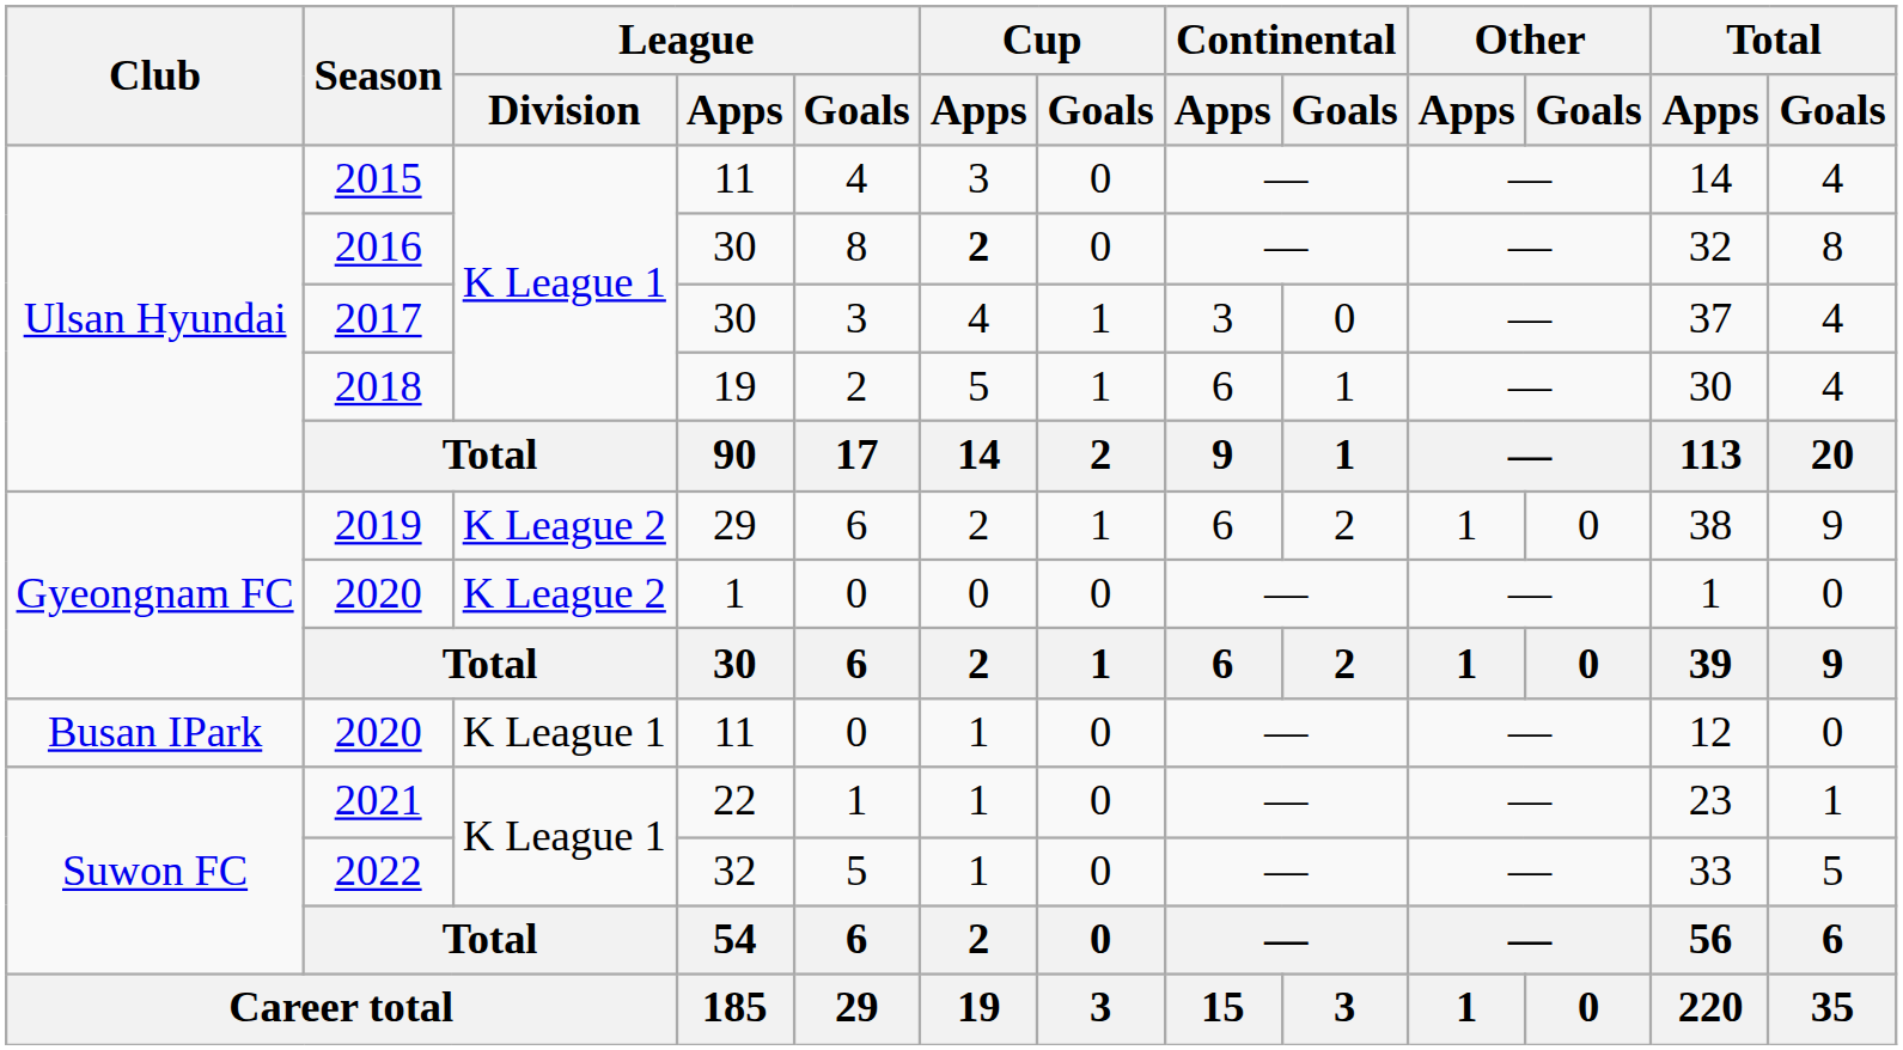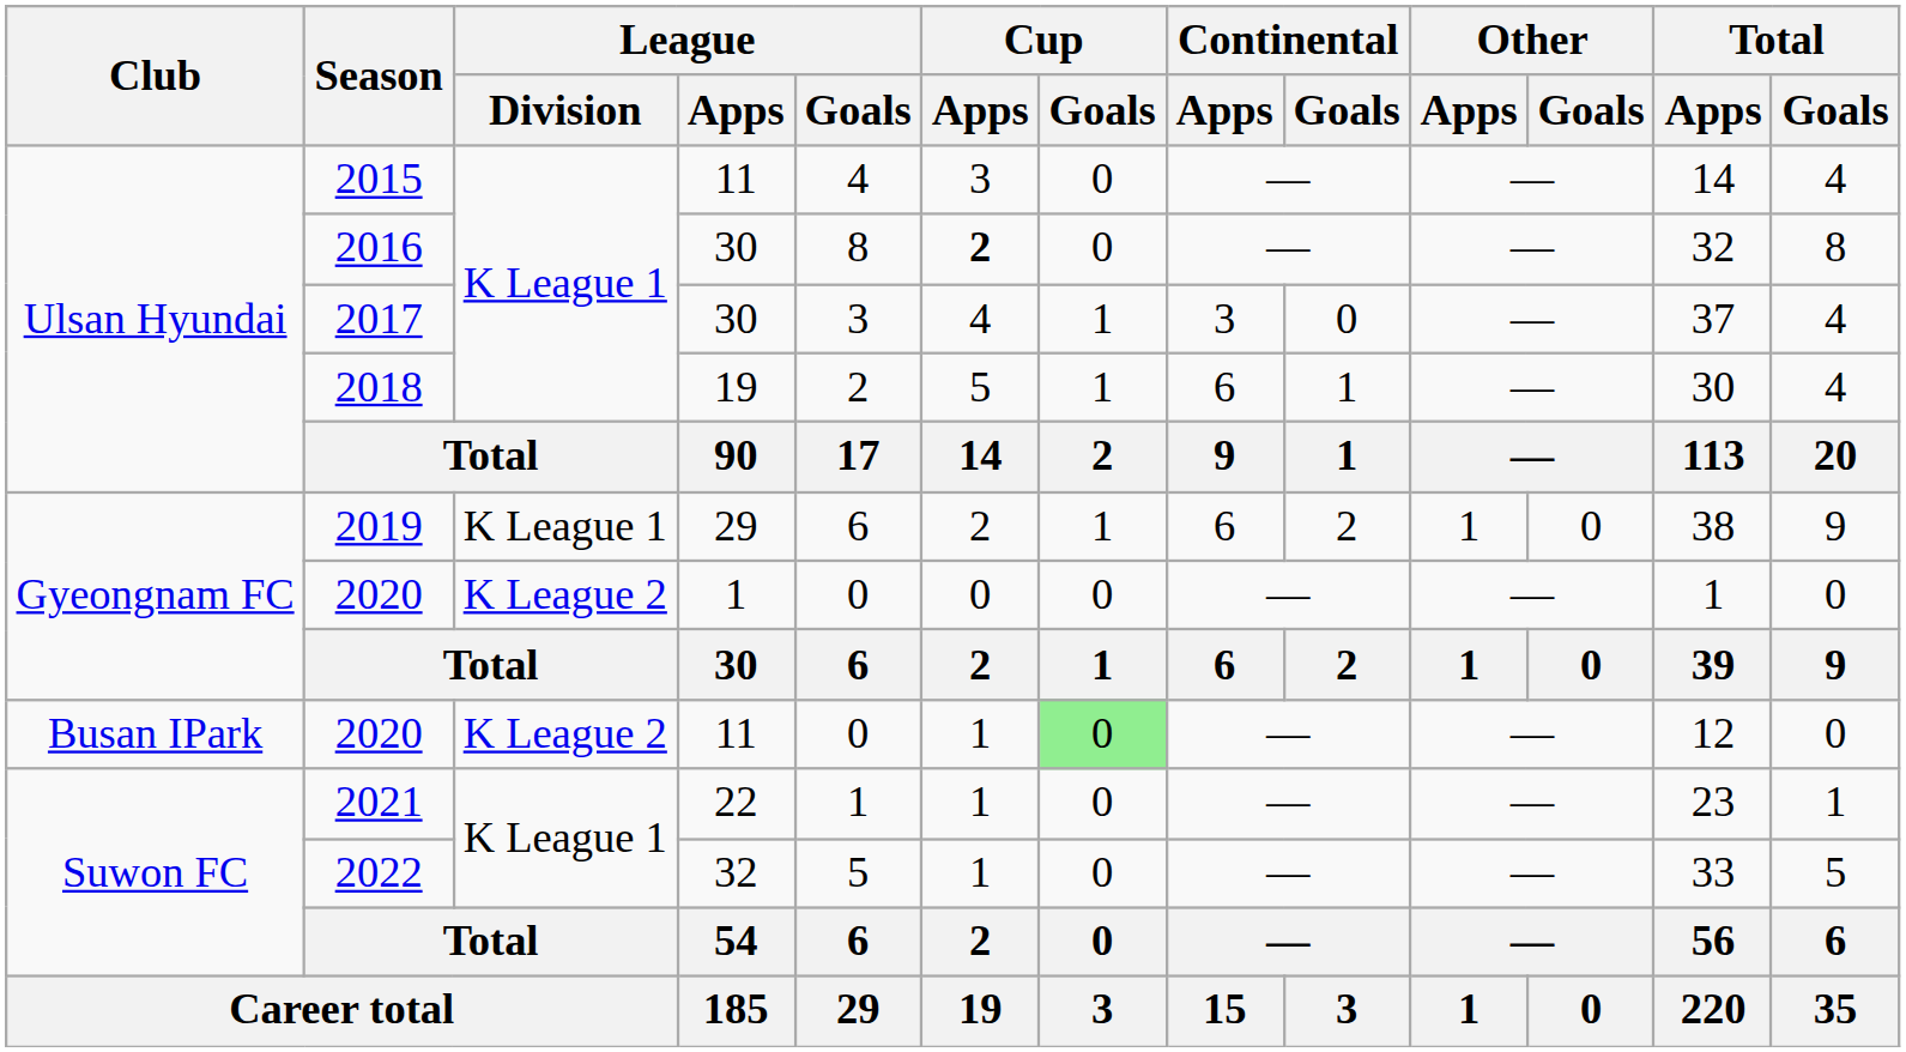 <table class="wikitable" style="text-align:center">
 <tr>
 <th rowspan=2>Club</th>
 <th rowspan=2>Season</th>
 <th colspan=3>League</th>
 <th colspan=2>Cup</th>
 <th colspan=2>Continental</th>
 <th colspan=2>Other</th>
 <th colspan=2>Total</th>
 </tr>
 <tr>
 <th>Division</th>
 <th>Apps</th>
 <th>Goals</th>
 <th>Apps</th>
 <th>Goals</th>
 <th>Apps</th>
 <th>Goals</th>
 <th>Apps</th>
 <th>Goals</th>
 <th>Apps</th>
 <th>Goals</th>
 </tr>
 <tr>
 <td rowspan="5"><a href='#'>Ulsan Hyundai</a></td>
 <td><a href='#'>2015</a></td>
 <td rowspan="4"><a href='#'>K League 1</a></td>
 <td>11</td>
 <td>4</td>
 <td>3</td>
 <td>0</td>
 <td colspan="2">—</td>
 <td colspan="2">—</td>
 <td>14</td>
 <td>4</td>
 </tr>
 <tr>
 <td><a href='#'>2016</a></td>
 <td>30</td>
 <td>8</td>
 <td><strong>2</strong></td>
 <td>0</td>
 <td colspan="2">—</td>
 <td colspan="2">—</td>
 <td>32</td>
 <td>8</td>
 </tr>
 <tr>
 <td><a href='#'>2017</a></td>
 <td>30</td>
 <td>3</td>
 <td>4</td>
 <td>1</td>
 <td>3</td>
 <td>0</td>
 <td colspan="2">—</td>
 <td>37</td>
 <td>4</td>
 </tr>
 <tr>
 <td><a href='#'>2018</a></td>
 <td>19</td>
 <td>2</td>
 <td>5</td>
 <td>1</td>
 <td>6</td>
 <td>1</td>
 <td colspan="2">—</td>
 <td>30</td>
 <td>4</td>
 </tr>
 <tr>
 <th colspan=2>Total</th>
 <th>90</th>
 <th>17</th>
 <th>14</th>
 <th>2</th>
 <th>9</th>
 <th>1</th>
 <th colspan="2">—</th>
 <th>113</th>
 <th>20</th>
 </tr>
 <tr>
 <td rowspan="3"><a href='#'>Gyeongnam FC</a></td>
 <td><a href='#'>2019</a></td>
-<td><a href='#'>K League 2</a></td>
+<td>K League 1</td>
 <td>29</td>
 <td>6</td>
 <td>2</td>
 <td>1</td>
 <td>6</td>
 <td>2</td>
 <td>1</td>
 <td>0</td>
 <td>38</td>
 <td>9</td>
 </tr>
 <tr>
 <td><a href='#'>2020</a></td>
 <td><a href='#'>K League 2</a></td>
 <td>1</td>
 <td>0</td>
 <td>0</td>
 <td>0</td>
 <td colspan="2">—</td>
 <td colspan="2">—</td>
 <td>1</td>
 <td>0</td>
 </tr>
 <tr>
 <th colspan=2>Total</th>
 <th>30</th>
 <th>6</th>
 <th>2</th>
 <th>1</th>
 <th>6</th>
 <th>2</th>
 <th>1</th>
 <th>0</th>
 <th>39</th>
 <th>9</th>
 </tr>
 <tr>
 <td><a href='#'>Busan IPark</a></td>
 <td><a href='#'>2020</a></td>
-<td>K League 1</td>
+<td><a href='#'>K League 2</a></td>
 <td>11</td>
 <td>0</td>
 <td>1</td>
-<td>0</td>
+<td style="background: lightgreen;">0</td>
 <td colspan="2">—</td>
 <td colspan="2">—</td>
 <td>12</td>
 <td>0</td>
 </tr>
 <tr>
 <td rowspan="3"><a href='#'>Suwon FC</a></td>
 <td><a href='#'>2021</a></td>
 <td rowspan="2">K League 1</td>
 <td>22</td>
 <td>1</td>
 <td>1</td>
 <td>0</td>
 <td colspan="2">—</td>
 <td colspan="2">—</td>
 <td>23</td>
 <td>1</td>
 </tr>
 <tr>
 <td><a href='#'>2022</a></td>
 <td>32</td>
 <td>5</td>
 <td>1</td>
 <td>0</td>
 <td colspan="2">—</td>
 <td colspan="2">—</td>
 <td>33</td>
 <td>5</td>
 </tr>
 <tr>
 <th colspan=2>Total</th>
 <th>54</th>
 <th>6</th>
 <th>2</th>
 <th>0</th>
 <th colspan="2">—</th>
 <th colspan="2">—</th>
 <th>56</th>
 <th>6</th>
 </tr>
 <tr>
 <th colspan=3>Career total</th>
 <th>185</th>
 <th>29</th>
 <th>19</th>
 <th>3</th>
 <th>15</th>
 <th>3</th>
 <th>1</th>
 <th>0</th>
 <th>220</th>
 <th>35</th>
 </tr>
 </table>
